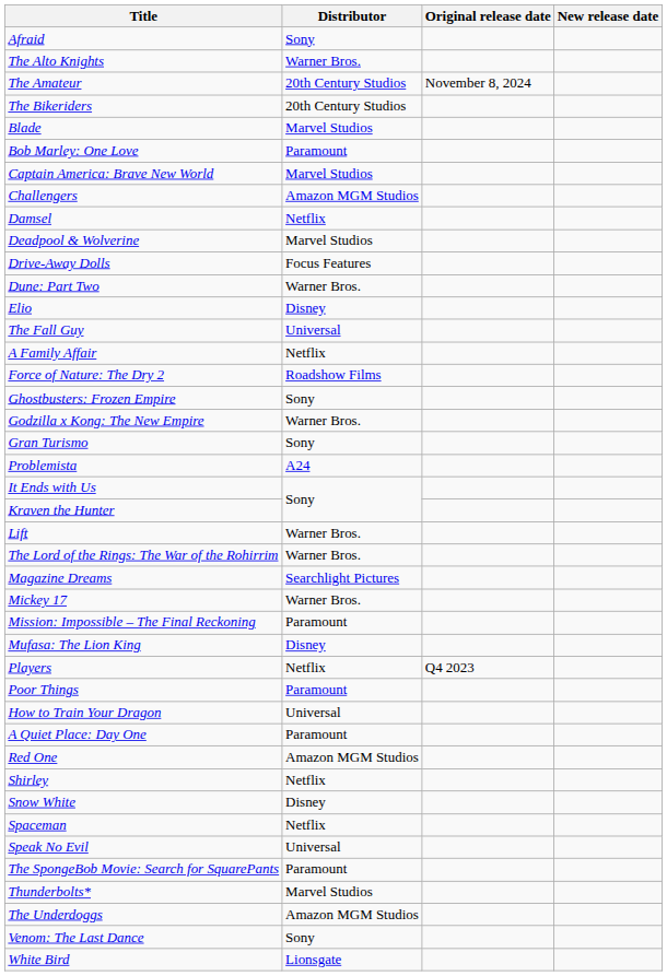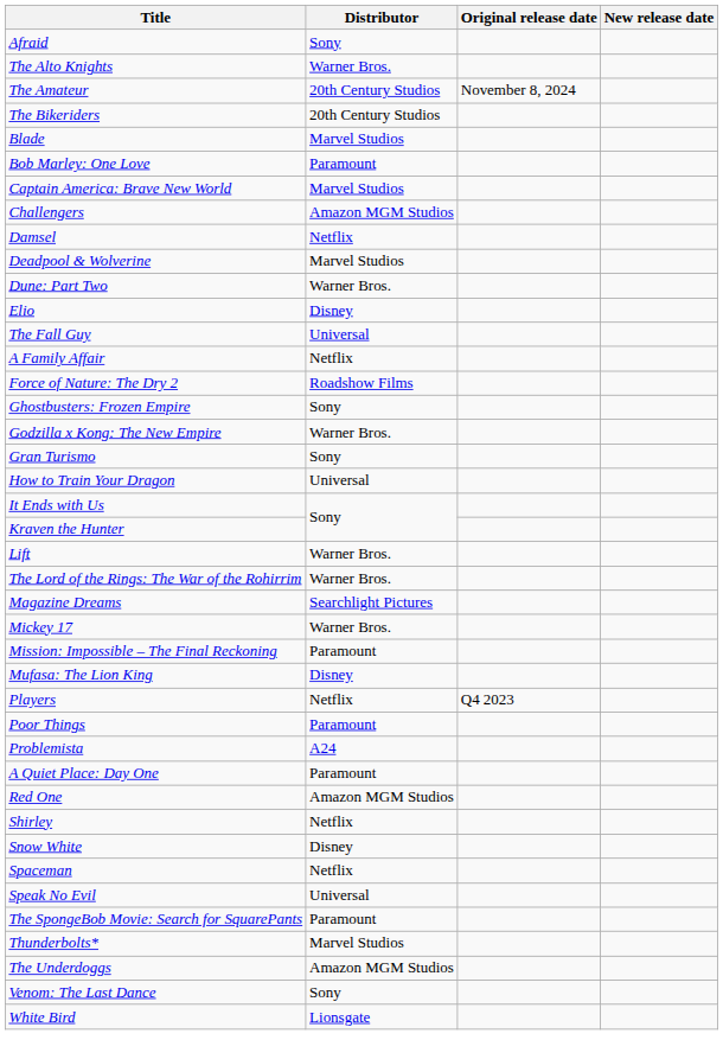 <table class="wikitable sortable defaultcenter col1left">
 <tr>
 <th scope="col">Title</th>
 <th scope="col">Distributor</th>
 <th scope="col">Original release date</th>
 <th scope="col">New release date</th>
 </tr>
 <tr>
 <td><em><a href='#'>Afraid</a></em></td>
 <td><a href='#'>Sony</a></td>
 <td></td>
 <td></td>
 </tr>
 <tr>
 <td><em><a href='#'>The Alto Knights</a></em></td>
 <td><a href='#'>Warner Bros.</a></td>
 <td></td>
 <td></td>
 </tr>
 <tr>
 <td><em><a href='#'>The Amateur</a></em></td>
 <td><a href='#'>20th Century Studios</a></td>
 <td>November 8, 2024</td>
 <td></td>
 </tr>
 <tr>
 <td><em><a href='#'>The Bikeriders</a></em></td>
 <td>20th Century Studios</td>
 <td></td>
 <td></td>
 </tr>
 <tr>
 <td><em><a href='#'>Blade</a></em></td>
 <td><a href='#'>Marvel Studios</a></td>
 <td></td>
 <td></td>
 </tr>
 <tr>
 <td><em><a href='#'>Bob Marley: One Love</a></em></td>
 <td><a href='#'>Paramount</a></td>
 <td></td>
 <td></td>
 </tr>
 <tr>
 <td><em><a href='#'>Captain America: Brave New World</a></em></td>
 <td><a href='#'>Marvel Studios</a></td>
 <td></td>
 <td></td>
 </tr>
 <tr>
 <td><em><a href='#'>Challengers</a></em></td>
 <td><a href='#'>Amazon MGM Studios</a></td>
 <td></td>
 <td></td>
 </tr>
 <tr>
 <td><em><a href='#'>Damsel</a></em></td>
 <td><a href='#'>Netflix</a></td>
 <td></td>
 <td></td>
 </tr>
 <tr>
 <td><em><a href='#'>Deadpool & Wolverine</a></em></td>
 <td>Marvel Studios</td>
 <td></td>
 <td></td>
 </tr>
 <tr>
-<td><em><a href='#'>Drive-Away Dolls</a></em></td>
-<td>Focus Features</td>
-<td></td>
-<td></td>
-</tr>
-<tr>
 <td><em><a href='#'>Dune: Part Two</a></em></td>
 <td>Warner Bros.</td>
 <td></td>
 <td></td>
 </tr>
 <tr>
 <td><em><a href='#'>Elio</a></em></td>
 <td><a href='#'>Disney</a></td>
 <td></td>
 <td></td>
 </tr>
 <tr>
 <td><em><a href='#'>The Fall Guy</a></em></td>
 <td><a href='#'>Universal</a></td>
 <td></td>
 <td></td>
 </tr>
 <tr>
 <td><em><a href='#'>A Family Affair</a></em></td>
 <td>Netflix</td>
 <td></td>
 <td></td>
 </tr>
 <tr>
 <td><em><a href='#'>Force of Nature: The Dry 2</a></em></td>
 <td><a href='#'>Roadshow Films</a></td>
 <td></td>
 <td></td>
 </tr>
 <tr>
 <td><em><a href='#'>Ghostbusters: Frozen Empire</a></em></td>
 <td>Sony</td>
 <td></td>
 <td></td>
 </tr>
 <tr>
 <td><em><a href='#'>Godzilla x Kong: The New Empire</a></em></td>
 <td>Warner Bros.</td>
 <td></td>
 <td></td>
 </tr>
 <tr>
 <td><em><a href='#'>Gran Turismo</a></em></td>
 <td>Sony</td>
 <td></td>
 <td></td>
 </tr>
 <tr>
-<td><em><a href='#'>Problemista</a></em></td>
-<td><a href='#'>A24</a></td>
+<td><em><a href='#'>How to Train Your Dragon</a></em></td>
+<td>Universal</td>
 <td></td>
 <td></td>
 </tr>
 <tr>
 <td><em><a href='#'>It Ends with Us</a></em></td>
 <td rowspan="2">Sony</td>
 <td></td>
 <td></td>
 </tr>
 <tr>
 <td><em><a href='#'>Kraven the Hunter</a></em></td>
 <td></td>
 <td></td>
 </tr>
 <tr>
 <td><em><a href='#'>Lift</a></em></td>
 <td>Warner Bros.</td>
 <td></td>
 <td></td>
 </tr>
 <tr>
 <td><em><a href='#'>The Lord of the Rings: The War of the Rohirrim</a></em></td>
 <td>Warner Bros.</td>
 <td></td>
 <td></td>
 </tr>
 <tr>
 <td><em><a href='#'>Magazine Dreams</a></em></td>
 <td><a href='#'>Searchlight Pictures</a></td>
 <td></td>
 <td></td>
 </tr>
 <tr>
 <td><em><a href='#'>Mickey 17</a></em></td>
 <td>Warner Bros.</td>
 <td></td>
 <td></td>
 </tr>
 <tr>
 <td><em><a href='#'>Mission: Impossible – The Final Reckoning</a></em></td>
 <td>Paramount</td>
 <td></td>
 <td></td>
 </tr>
 <tr>
 <td><em><a href='#'>Mufasa: The Lion King</a></em></td>
 <td><a href='#'>Disney</a></td>
 <td></td>
 <td></td>
 </tr>
 <tr>
 <td><em><a href='#'>Players</a></em></td>
 <td>Netflix</td>
 <td>Q4 2023</td>
 <td></td>
 </tr>
 <tr>
 <td><em><a href='#'>Poor Things</a></em></td>
 <td><a href='#'>Paramount</a></td>
 <td></td>
 <td></td>
 </tr>
 <tr>
-<td><em><a href='#'>How to Train Your Dragon</a></em></td>
-<td>Universal</td>
+<td><em><a href='#'>Problemista</a></em></td>
+<td><a href='#'>A24</a></td>
 <td></td>
 <td></td>
 </tr>
 <tr>
 <td><em><a href='#'>A Quiet Place: Day One</a></em></td>
 <td>Paramount</td>
 <td></td>
 <td></td>
 </tr>
 <tr>
 <td><em><a href='#'>Red One</a></em></td>
 <td>Amazon MGM Studios</td>
 <td></td>
 <td></td>
 </tr>
 <tr>
 <td><em><a href='#'>Shirley</a></em></td>
 <td>Netflix</td>
 <td></td>
 <td></td>
 </tr>
 <tr>
 <td><em><a href='#'>Snow White</a></em></td>
 <td>Disney</td>
 <td></td>
 <td></td>
 </tr>
 <tr>
 <td><em><a href='#'>Spaceman</a></em></td>
 <td>Netflix</td>
 <td></td>
 <td></td>
 </tr>
 <tr>
 <td><em><a href='#'>Speak No Evil</a></em></td>
 <td>Universal</td>
 <td></td>
 <td></td>
 </tr>
 <tr>
 <td><em><a href='#'>The SpongeBob Movie: Search for SquarePants</a></em></td>
 <td>Paramount</td>
 <td></td>
 <td></td>
 </tr>
 <tr>
 <td><em><a href='#'>Thunderbolts*</a></em></td>
 <td>Marvel Studios</td>
 <td></td>
 <td></td>
 </tr>
 <tr>
 <td><em><a href='#'>The Underdoggs</a></em></td>
 <td>Amazon MGM Studios</td>
 <td></td>
 <td></td>
 </tr>
 <tr>
 <td><em><a href='#'>Venom: The Last Dance</a></em></td>
 <td>Sony</td>
 <td></td>
 <td></td>
 </tr>
 <tr>
 <td><em><a href='#'>White Bird</a></em></td>
 <td><a href='#'>Lionsgate</a></td>
 <td></td>
 <td></td>
 </tr>
 </table>
